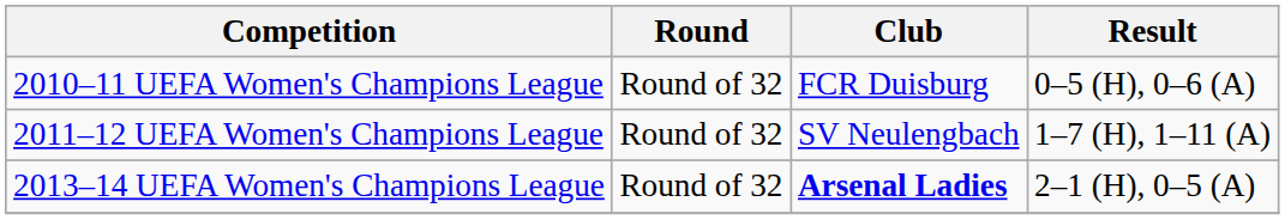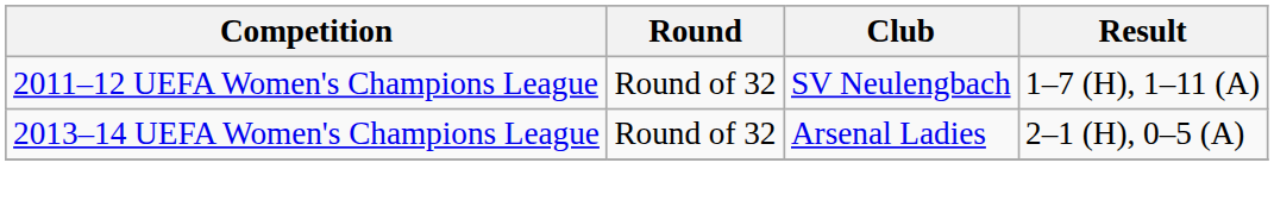 <table class="wikitable">
 <tr>
 <th>Competition</th>
 <th>Round</th>
 <th>Club</th>
 <th>Result</th>
-</tr>
-<tr>
-<td rowspan=1><a href='#'>2010–11 UEFA Women's Champions League</a></td>
-<td>Round of 32</td>
-<td> <a href='#'>FCR Duisburg</a></td>
-<td>0–5 (H), 0–6 (A)</td>
 </tr>
 <tr>
 <td rowspan=1><a href='#'>2011–12 UEFA Women's Champions League</a></td>
 <td>Round of 32</td>
 <td> <a href='#'>SV Neulengbach</a></td>
 <td>1–7 (H), 1–11 (A)</td>
 </tr>
 <tr>
 <td rowspan=1><a href='#'>2013–14 UEFA Women's Champions League</a></td>
 <td>Round of 32</td>
-<td><strong> <a href='#'>Arsenal Ladies</a></strong></td>
+<td> <a href='#'>Arsenal Ladies</a></td>
 <td>2–1 (H), 0–5 (A)</td>
 </tr>
 <tr>
 </tr>
 </table>
